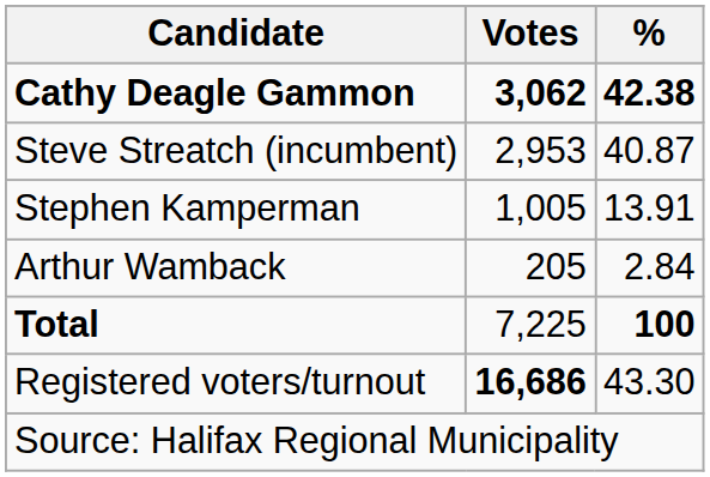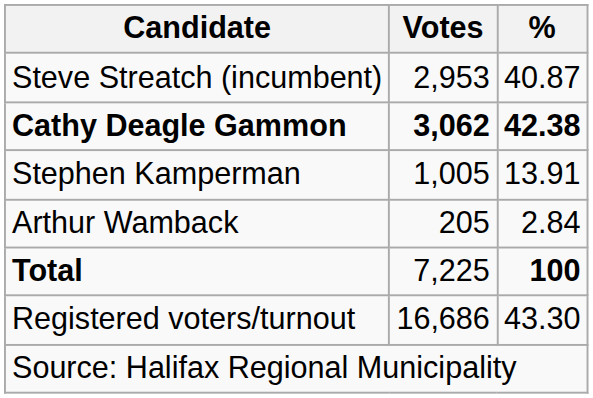 <table class=wikitable style=text-align:right>
 <tr>
 <th>Candidate</th>
 <th>Votes</th>
 <th>%</th>
 </tr>
 <tr>
+<td align=left>Steve Streatch (incumbent)</td>
+<td>2,953</td>
+<td>40.87</td>
+</tr>
+<tr>
 <td align=left><strong>Cathy Deagle Gammon</strong></td>
 <td><strong>3,062</strong></td>
 <td><strong>42.38</strong></td>
-</tr>
-<tr>
-<td align=left>Steve Streatch (incumbent)</td>
-<td>2,953</td>
-<td>40.87</td>
 </tr>
 <tr>
 <td align=left>Stephen Kamperman</td>
 <td>1,005</td>
 <td>13.91</td>
 </tr>
 <tr>
 <td align=left>Arthur Wamback</td>
 <td>205</td>
 <td>2.84</td>
 </tr>
 <tr>
 <td align=left><strong>Total</strong></td>
 <td>7,225</td>
 <td><strong>100</strong></td>
 </tr>
 <tr>
 <td align=left>Registered voters/turnout</td>
-<td><strong>16,686</strong></td>
+<td>16,686</td>
 <td>43.30</td>
 </tr>
 <tr>
 <td align=left colspan=3>Source: Halifax Regional Municipality</td>
 </tr>
 </table>
